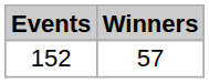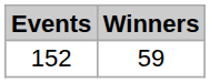 <table class="wikitable plainrowheaders" style="background:#fff; font-size:83%; line-height:13px; border:grey solid 1px; border-collapse:collapse;">
 <tr style="background:#ccc; text-align:center;">
 <th style="background:#ccc;" width="20">Events</th>
 <th style="background:#ccc;" width="50">Winners</th>
 </tr>
 <tr>
 <td align=center>152</td>
-<td align=center>57</td>
+<td align=center>59</td>
 </tr>
 </table>
